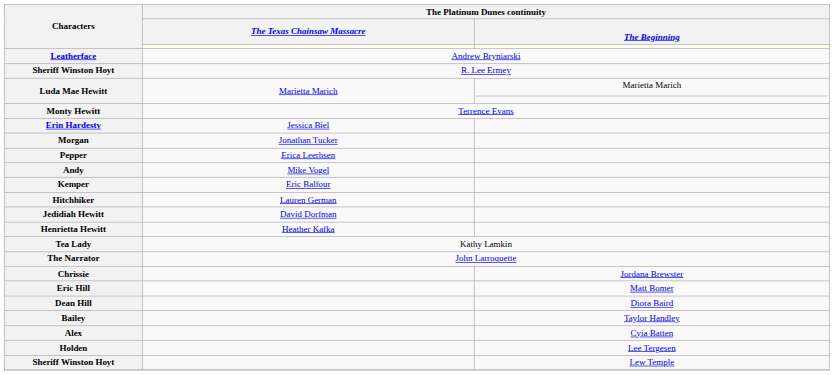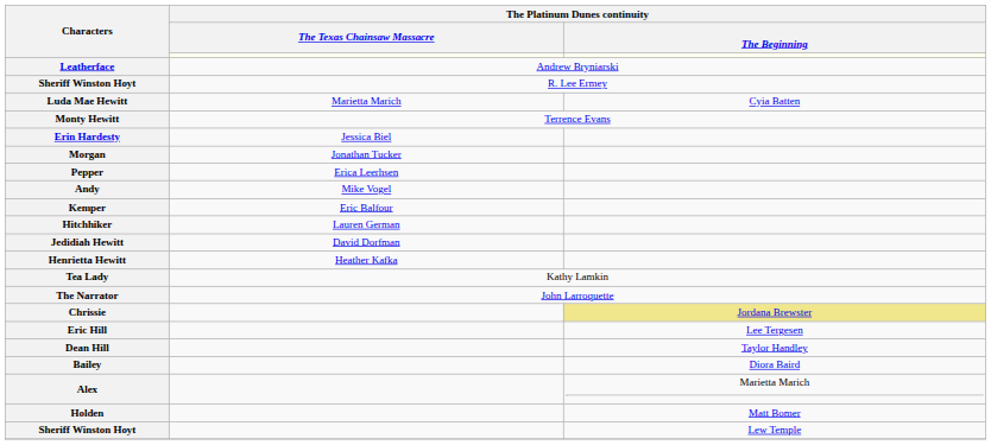 <table class="wikitable" style="text-align:center; width:99%; font-size:85%">
 <tr>
 <th rowspan="3" style="width:5.7%;">Characters</th>
 <th colspan="5" style="text-align:center;">The Platinum Dunes continuity</th>
 </tr>
 <tr>
 <th style="text-align:center; width:14%;"><a href='#'><em>The Texas Chainsaw Massacre</em></a></th>
 <th style="text-align:center; width:15%;"><em><a href='#'><br>The Beginning</a></em></th>
 </tr>
 <tr>
 <td style="background:ivory;"></td>
 <td style="background:ivory;"></td>
 </tr>
 <tr>
 <th><a href='#'>Leatherface<br></a></th>
 <td colspan="2"><a href='#'>Andrew Bryniarski</a></td>
 </tr>
 <tr>
 <th>Sheriff Winston Hoyt<br></th>
 <td colspan="2"><a href='#'>R. Lee Ermey</a></td>
 </tr>
 <tr>
 <th>Luda Mae Hewitt</th>
 <td><a href='#'>Marietta Marich</a></td>
-<td>Marietta Marich<hr></td>
+<td><a href='#'>Cyia Batten</a></td>
 </tr>
 <tr>
 <th>Monty Hewitt</th>
 <td colspan="2"><a href='#'>Terrence Evans</a></td>
 </tr>
 <tr>
 <th><a href='#'>Erin Hardesty</a></th>
 <td><a href='#'>Jessica Biel</a></td>
 <td></td>
 </tr>
 <tr>
 <th>Morgan</th>
 <td><a href='#'>Jonathan Tucker</a></td>
 <td></td>
 </tr>
 <tr>
 <th>Pepper</th>
 <td><a href='#'>Erica Leerhsen</a></td>
 <td></td>
 </tr>
 <tr>
 <th>Andy</th>
 <td><a href='#'>Mike Vogel</a></td>
 <td></td>
 </tr>
 <tr>
 <th>Kemper</th>
 <td><a href='#'>Eric Balfour</a></td>
 <td></td>
 </tr>
 <tr>
 <th>Hitchhiker</th>
 <td><a href='#'>Lauren German</a></td>
 <td></td>
 </tr>
 <tr>
 <th>Jedidiah Hewitt</th>
 <td><a href='#'>David Dorfman</a></td>
 <td></td>
 </tr>
 <tr>
 <th>Henrietta Hewitt</th>
 <td><a href='#'>Heather Kafka</a></td>
 <td></td>
 </tr>
 <tr>
 <th>Tea Lady</th>
 <td colspan="2">Kathy Lamkin</td>
 </tr>
 <tr>
 <th>The Narrator</th>
 <td colspan="2"><a href='#'>John Larroquette</a></td>
 </tr>
 <tr>
 <th>Chrissie</th>
 <td></td>
-<td><a href='#'>Jordana Brewster</a></td>
+<td style="background: khaki;"><a href='#'>Jordana Brewster</a></td>
 </tr>
 <tr>
 <th>Eric Hill</th>
 <td></td>
-<td><a href='#'>Matt Bomer</a></td>
+<td><a href='#'>Lee Tergesen</a></td>
 </tr>
 <tr>
 <th>Dean Hill</th>
 <td></td>
-<td><a href='#'>Diora Baird</a></td>
+<td><a href='#'>Taylor Handley</a></td>
 </tr>
 <tr>
 <th>Bailey</th>
 <td></td>
-<td><a href='#'>Taylor Handley</a></td>
+<td><a href='#'>Diora Baird</a></td>
 </tr>
 <tr>
 <th>Alex</th>
 <td></td>
-<td><a href='#'>Cyia Batten</a></td>
+<td>Marietta Marich<hr></td>
 </tr>
 <tr>
 <th>Holden</th>
 <td></td>
-<td><a href='#'>Lee Tergesen</a></td>
+<td><a href='#'>Matt Bomer</a></td>
 </tr>
 <tr>
 <th>Sheriff Winston Hoyt</th>
 <td></td>
 <td><a href='#'>Lew Temple</a></td>
 </tr>
 <tr>
 </tr>
 </table>
